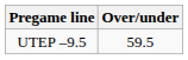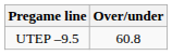 <table class="wikitable">
 <tr align="center">
 <th style=>Pregame line</th>
 <th style=>Over/under</th>
 </tr>
 <tr align="center">
 <td>UTEP –9.5</td>
-<td>59.5</td>
+<td>60.8</td>
 </tr>
 </table>
